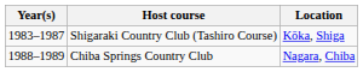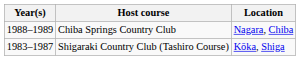 <table class=wikitable style="font-size:95%">
 <tr>
 <th>Year(s)</th>
 <th>Host course</th>
 <th>Location</th>
 </tr>
 <tr>
+<td>1988–1989</td>
+<td>Chiba Springs Country Club</td>
+<td><a href='#'>Nagara</a>, <a href='#'>Chiba</a></td>
+</tr>
+<tr>
 <td>1983–1987</td>
 <td>Shigaraki Country Club (Tashiro Course)</td>
 <td><a href='#'>Kōka</a>, <a href='#'>Shiga</a></td>
 </tr>
-<tr>
-<td>1988–1989</td>
-<td>Chiba Springs Country Club</td>
-<td><a href='#'>Nagara</a>, <a href='#'>Chiba</a></td>
-</tr>
 </table>
